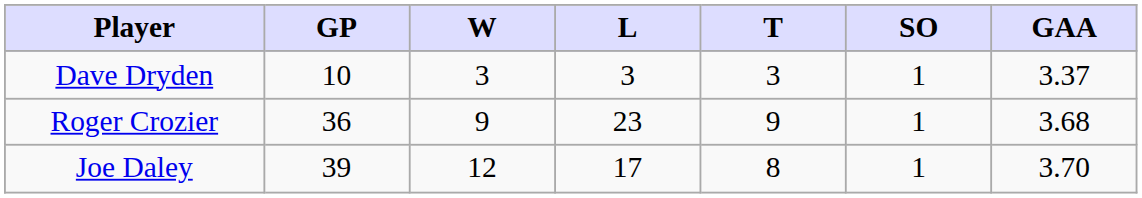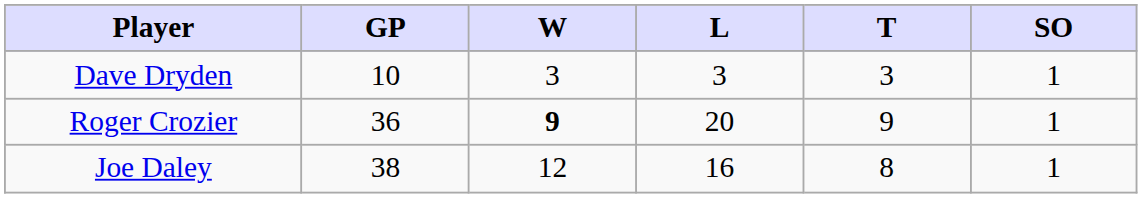 <table class="wikitable sortable">
 <tr>
 <th style="background:#ddf; width:16%;">Player</th>
 <th style="background:#ddf; width:9%;">GP</th>
 <th style="background:#ddf; width:9%;">W</th>
 <th style="background:#ddf; width:9%;">L</th>
 <th style="background:#ddf; width:9%;">T</th>
 <th style="background:#ddf; width:9%;">SO</th>
-<th style="background:#ddf; width:9%;">GAA</th>
 </tr>
 <tr style="text-align:center;">
 <td><a href='#'>Dave Dryden</a></td>
 <td>10</td>
 <td>3</td>
 <td>3</td>
 <td>3</td>
 <td>1</td>
-<td>3.37</td>
 </tr>
 <tr style="text-align:center;">
 <td><a href='#'>Roger Crozier</a></td>
 <td>36</td>
-<td>9</td>
-<td>23</td>
+<td><strong>9</strong></td>
+<td>20</td>
 <td>9</td>
 <td>1</td>
-<td>3.68</td>
 </tr>
 <tr style="text-align:center;">
 <td><a href='#'>Joe Daley</a></td>
-<td>39</td>
+<td>38</td>
 <td>12</td>
-<td>17</td>
+<td>16</td>
 <td>8</td>
 <td>1</td>
-<td>3.70</td>
 </tr>
 </table>
